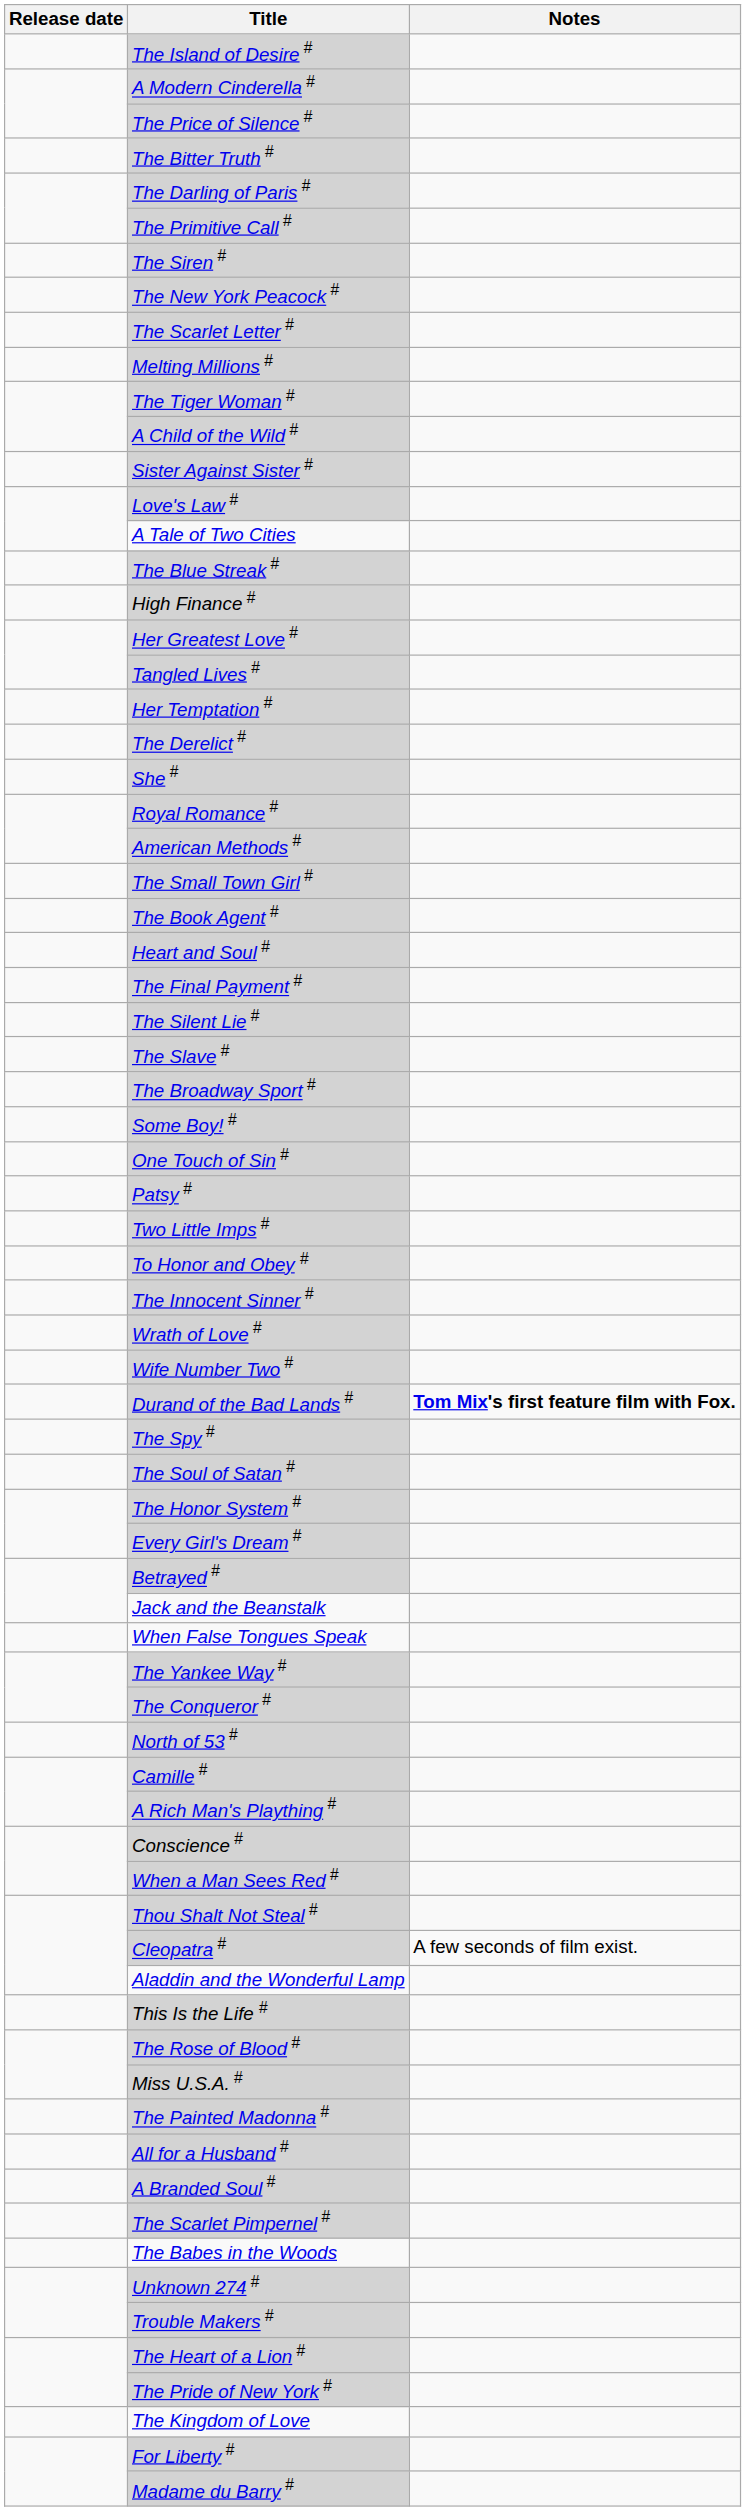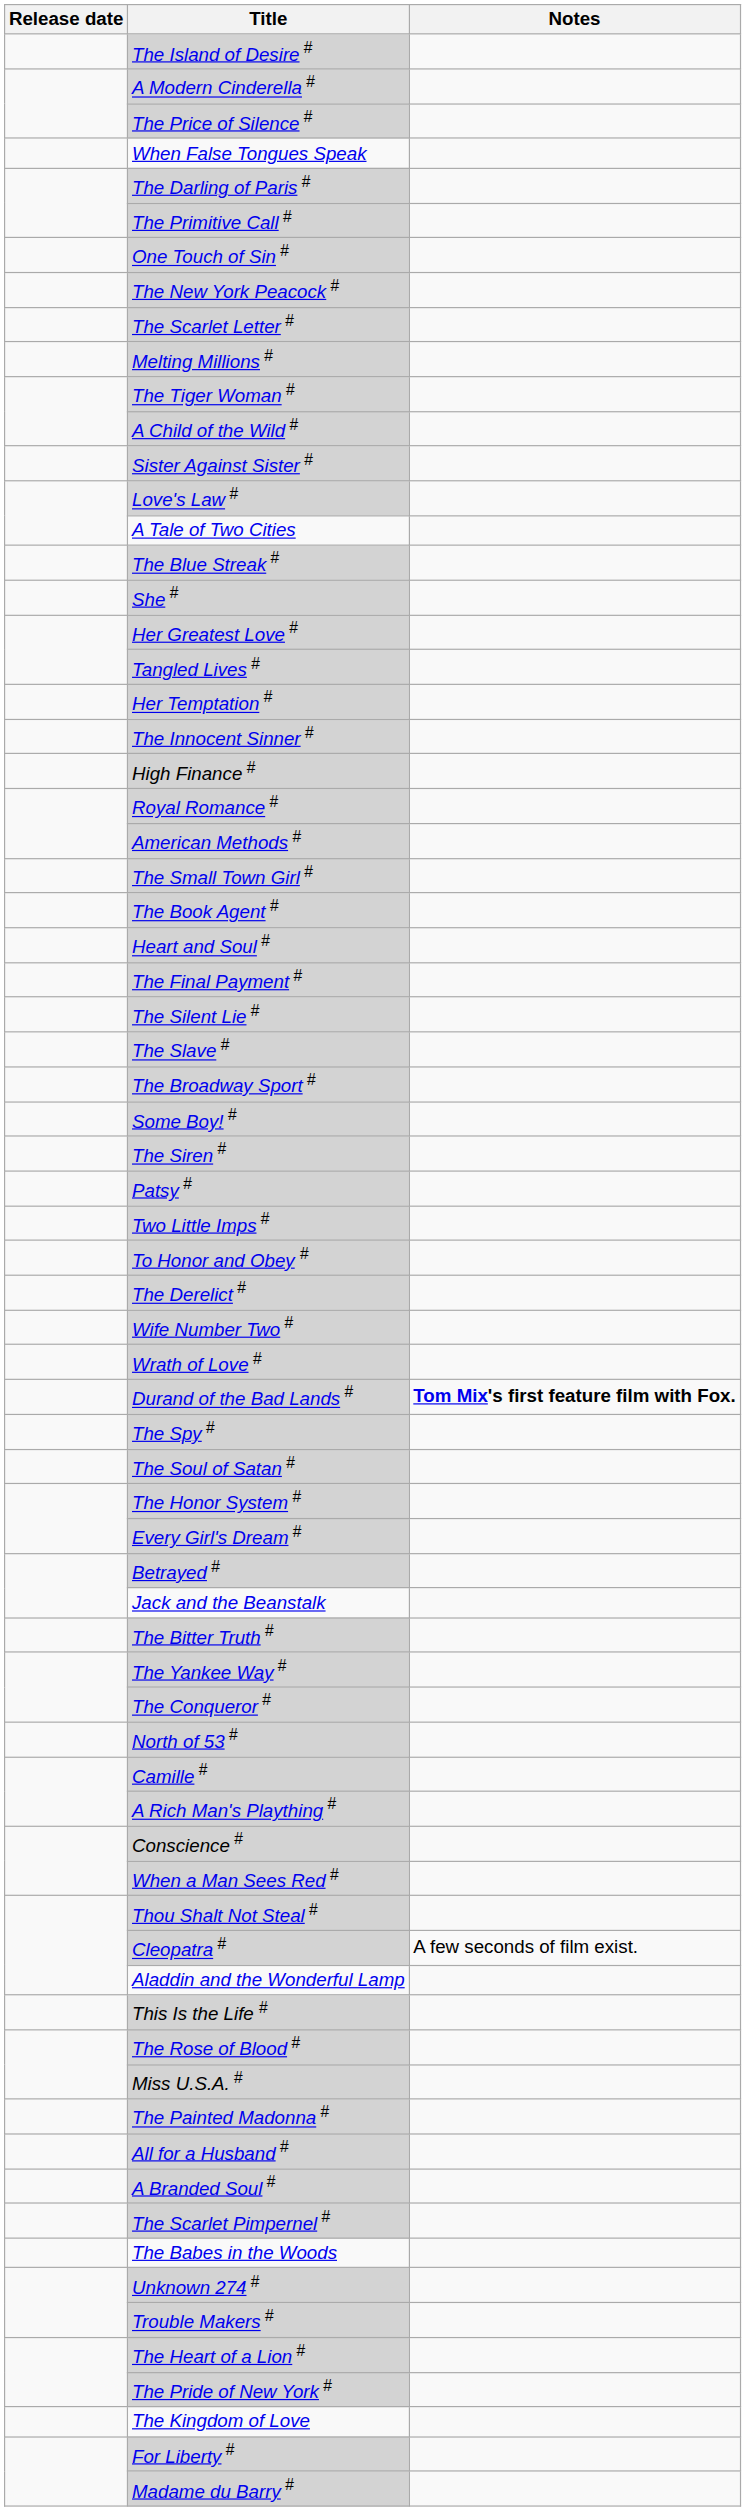 <table class="wikitable sortable">
 <tr>
 <th>Release date</th>
 <th>Title</th>
 <th class="unsortable">Notes</th>
 </tr>
 <tr>
 <td></td>
 <td bgcolor=lightgray><em><a href='#'>The Island of Desire</a></em><sup> #</sup></td>
 <td></td>
 </tr>
 <tr>
 <td rowspan="2"></td>
 <td bgcolor=lightgray><em><a href='#'>A Modern Cinderella</a></em><sup> #</sup></td>
 <td></td>
 </tr>
 <tr>
 <td bgcolor=lightgray><em><a href='#'>The Price of Silence</a></em><sup> #</sup></td>
 <td></td>
 </tr>
 <tr>
 <td></td>
-<td bgcolor=lightgray><em><a href='#'>The Bitter Truth</a></em><sup> #</sup></td>
+<td><em><a href='#'>When False Tongues Speak</a></em></td>
 <td></td>
 </tr>
 <tr>
 <td rowspan="2"></td>
 <td bgcolor=lightgray><em><a href='#'>The Darling of Paris</a></em><sup> #</sup></td>
 <td></td>
 </tr>
 <tr>
 <td bgcolor=lightgray><em><a href='#'>The Primitive Call</a></em><sup> #</sup></td>
 <td></td>
 </tr>
 <tr>
 <td></td>
-<td bgcolor=lightgray><em><a href='#'>The Siren</a></em><sup> #</sup></td>
+<td bgcolor=lightgray><em><a href='#'>One Touch of Sin</a></em><sup> #</sup></td>
 <td></td>
 </tr>
 <tr>
 <td></td>
 <td bgcolor=lightgray><em><a href='#'>The New York Peacock</a></em><sup> #</sup></td>
 <td></td>
 </tr>
 <tr>
 <td></td>
 <td bgcolor=lightgray><em><a href='#'>The Scarlet Letter</a></em><sup> #</sup></td>
 <td></td>
 </tr>
 <tr>
 <td></td>
 <td bgcolor=lightgray><em><a href='#'>Melting Millions</a></em><sup> #</sup></td>
 <td></td>
 </tr>
 <tr>
 <td rowspan="2"></td>
 <td bgcolor=lightgray><em><a href='#'>The Tiger Woman</a></em><sup> #</sup></td>
 <td></td>
 </tr>
 <tr>
 <td bgcolor=lightgray><em><a href='#'>A Child of the Wild</a></em><sup> #</sup></td>
 <td></td>
 </tr>
 <tr>
 <td></td>
 <td bgcolor=lightgray><em><a href='#'>Sister Against Sister</a></em><sup> #</sup></td>
 <td></td>
 </tr>
 <tr>
 <td rowspan="2"></td>
 <td bgcolor=lightgray><em><a href='#'>Love's Law</a></em><sup> #</sup></td>
 <td></td>
 </tr>
 <tr>
 <td><em><a href='#'>A Tale of Two Cities</a></em></td>
 <td></td>
 </tr>
 <tr>
 <td></td>
 <td bgcolor=lightgray><em><a href='#'>The Blue Streak</a></em><sup> #</sup></td>
 <td></td>
 </tr>
 <tr>
 <td></td>
-<td bgcolor=lightgray><em>High Finance</em><sup> #</sup></td>
+<td bgcolor=lightgray><em><a href='#'>She</a></em><sup> #</sup></td>
 <td></td>
 </tr>
 <tr>
 <td rowspan="2"></td>
 <td bgcolor=lightgray><em><a href='#'>Her Greatest Love</a></em><sup> #</sup></td>
 <td></td>
 </tr>
 <tr>
 <td bgcolor=lightgray><em><a href='#'>Tangled Lives</a></em><sup> #</sup></td>
 <td></td>
 </tr>
 <tr>
 <td></td>
 <td bgcolor=lightgray><em><a href='#'>Her Temptation</a></em><sup> #</sup></td>
 <td></td>
 </tr>
 <tr>
 <td></td>
-<td bgcolor=lightgray><em><a href='#'>The Derelict</a></em><sup> #</sup></td>
+<td bgcolor=lightgray><em><a href='#'>The Innocent Sinner</a></em><sup> #</sup></td>
 <td></td>
 </tr>
 <tr>
 <td></td>
-<td bgcolor=lightgray><em><a href='#'>She</a></em><sup> #</sup></td>
+<td bgcolor=lightgray><em>High Finance</em><sup> #</sup></td>
 <td></td>
 </tr>
 <tr>
 <td rowspan="2"></td>
 <td bgcolor=lightgray><em><a href='#'>Royal Romance</a></em><sup> #</sup></td>
 <td></td>
 </tr>
 <tr>
 <td bgcolor=lightgray><em><a href='#'>American Methods</a></em><sup> #</sup></td>
 <td></td>
 </tr>
 <tr>
 <td></td>
 <td bgcolor=lightgray><em><a href='#'>The Small Town Girl</a></em><sup> #</sup></td>
 <td></td>
 </tr>
 <tr>
 <td></td>
 <td bgcolor=lightgray><em><a href='#'>The Book Agent</a></em><sup> #</sup></td>
 <td></td>
 </tr>
 <tr>
 <td></td>
 <td bgcolor=lightgray><em><a href='#'>Heart and Soul</a></em><sup> #</sup></td>
 <td></td>
 </tr>
 <tr>
 <td></td>
 <td bgcolor=lightgray><em><a href='#'>The Final Payment</a></em><sup> #</sup></td>
 <td></td>
 </tr>
 <tr>
 <td></td>
 <td bgcolor=lightgray><em><a href='#'>The Silent Lie</a></em><sup> #</sup></td>
 <td></td>
 </tr>
 <tr>
 <td></td>
 <td bgcolor=lightgray><em><a href='#'>The Slave</a></em><sup> #</sup></td>
 <td></td>
 </tr>
 <tr>
 <td></td>
 <td bgcolor=lightgray><em><a href='#'>The Broadway Sport</a></em><sup> #</sup></td>
 <td></td>
 </tr>
 <tr>
 <td></td>
 <td bgcolor=lightgray><em><a href='#'>Some Boy!</a></em><sup> #</sup></td>
 <td></td>
 </tr>
 <tr>
 <td></td>
-<td bgcolor=lightgray><em><a href='#'>One Touch of Sin</a></em><sup> #</sup></td>
+<td bgcolor=lightgray><em><a href='#'>The Siren</a></em><sup> #</sup></td>
 <td></td>
 </tr>
 <tr>
 <td></td>
 <td bgcolor=lightgray><em><a href='#'>Patsy</a></em><sup> #</sup></td>
 <td></td>
 </tr>
 <tr>
 <td></td>
 <td bgcolor=lightgray><em><a href='#'>Two Little Imps</a></em><sup> #</sup></td>
 <td></td>
 </tr>
 <tr>
 <td></td>
 <td bgcolor=lightgray><em><a href='#'>To Honor and Obey</a></em> <sup> #</sup></td>
 <td></td>
 </tr>
 <tr>
 <td></td>
-<td bgcolor=lightgray><em><a href='#'>The Innocent Sinner</a></em><sup> #</sup></td>
+<td bgcolor=lightgray><em><a href='#'>The Derelict</a></em><sup> #</sup></td>
+<td></td>
+</tr>
+<tr>
+<td></td>
+<td bgcolor=lightgray><em><a href='#'>Wife Number Two</a></em><sup> #</sup></td>
 <td></td>
 </tr>
 <tr>
 <td></td>
 <td bgcolor=lightgray><em><a href='#'>Wrath of Love</a></em><sup> #</sup></td>
-<td></td>
-</tr>
-<tr>
-<td></td>
-<td bgcolor=lightgray><em><a href='#'>Wife Number Two</a></em><sup> #</sup></td>
 <td></td>
 </tr>
 <tr>
 <td></td>
 <td bgcolor=lightgray><em><a href='#'>Durand of the Bad Lands</a></em><sup> #</sup></td>
 <td><strong><a href='#'>Tom Mix</a>'s first feature film with Fox.</strong></td>
 </tr>
 <tr>
 <td></td>
 <td bgcolor=lightgray><em><a href='#'>The Spy</a></em><sup> #</sup></td>
 <td></td>
 </tr>
 <tr>
 <td></td>
 <td bgcolor=lightgray><em><a href='#'>The Soul of Satan</a></em><sup> #</sup></td>
 <td></td>
 </tr>
 <tr>
 <td rowspan="2"></td>
 <td bgcolor=lightgray><em><a href='#'>The Honor System</a></em><sup> #</sup></td>
 <td></td>
 </tr>
 <tr>
 <td bgcolor=lightgray><em><a href='#'>Every Girl's Dream</a></em><sup> #</sup></td>
 <td></td>
 </tr>
 <tr>
 <td rowspan="2"></td>
 <td bgcolor=lightgray><em><a href='#'>Betrayed</a></em><sup> #</sup></td>
 <td></td>
 </tr>
 <tr>
 <td><em><a href='#'>Jack and the Beanstalk</a></em></td>
 <td></td>
 </tr>
 <tr>
 <td></td>
-<td><em><a href='#'>When False Tongues Speak</a></em></td>
+<td bgcolor=lightgray><em><a href='#'>The Bitter Truth</a></em><sup> #</sup></td>
 <td></td>
 </tr>
 <tr>
 <td rowspan="2"></td>
 <td bgcolor=lightgray><em><a href='#'>The Yankee Way</a></em><sup> #</sup></td>
 <td></td>
 </tr>
 <tr>
 <td bgcolor=lightgray><em><a href='#'>The Conqueror</a></em><sup> #</sup></td>
 <td></td>
 </tr>
 <tr>
 <td></td>
 <td bgcolor=lightgray><em><a href='#'>North of 53</a></em><sup> #</sup></td>
 <td></td>
 </tr>
 <tr>
 <td rowspan="2"></td>
 <td bgcolor=lightgray><em><a href='#'>Camille</a></em><sup> #</sup></td>
 <td></td>
 </tr>
 <tr>
 <td bgcolor=lightgray><em><a href='#'>A Rich Man's Plaything</a></em><sup> #</sup></td>
 <td></td>
 </tr>
 <tr>
 <td rowspan="2"></td>
 <td bgcolor=lightgray><em>Conscience</em><sup> #</sup></td>
 <td></td>
 </tr>
 <tr>
 <td bgcolor=lightgray><em><a href='#'>When a Man Sees Red</a></em><sup> #</sup></td>
 <td></td>
 </tr>
 <tr>
 <td rowspan="3"></td>
 <td bgcolor=lightgray><em><a href='#'>Thou Shalt Not Steal</a></em><sup> #</sup></td>
 <td></td>
 </tr>
 <tr>
 <td bgcolor=lightgray><em><a href='#'>Cleopatra</a></em><sup> #</sup></td>
 <td>A few seconds of film exist.</td>
 </tr>
 <tr>
 <td><em><a href='#'>Aladdin and the Wonderful Lamp</a></em></td>
 <td></td>
 </tr>
 <tr>
 <td></td>
 <td bgcolor=lightgray><em>This Is the Life</em> <sup> #</sup></td>
 <td></td>
 </tr>
 <tr>
 <td rowspan="2"></td>
 <td bgcolor=lightgray><em><a href='#'>The Rose of Blood</a></em><sup> #</sup></td>
 <td></td>
 </tr>
 <tr>
 <td bgcolor=lightgray><em>Miss U.S.A.</em><sup> #</sup></td>
 <td></td>
 </tr>
 <tr>
 <td></td>
 <td bgcolor=lightgray><em><a href='#'>The Painted Madonna</a></em><sup> #</sup></td>
 <td></td>
 </tr>
 <tr>
 <td></td>
 <td bgcolor=lightgray><em><a href='#'>All for a Husband</a></em><sup> #</sup></td>
 <td></td>
 </tr>
 <tr>
 <td></td>
 <td bgcolor=lightgray><em><a href='#'>A Branded Soul</a></em><sup> #</sup></td>
 <td></td>
 </tr>
 <tr>
 <td></td>
 <td bgcolor=lightgray><em><a href='#'>The Scarlet Pimpernel</a></em><sup> #</sup></td>
 <td></td>
 </tr>
 <tr>
 <td></td>
 <td><em><a href='#'>The Babes in the Woods</a></em></td>
 <td></td>
 </tr>
 <tr>
 <td rowspan="2"></td>
 <td bgcolor=lightgray><em><a href='#'>Unknown 274</a></em><sup> #</sup></td>
 <td></td>
 </tr>
 <tr>
 <td bgcolor=lightgray><em><a href='#'>Trouble Makers</a></em><sup> #</sup></td>
 <td></td>
 </tr>
 <tr>
 <td rowspan="2"></td>
 <td bgcolor=lightgray><em><a href='#'>The Heart of a Lion</a></em><sup> #</sup></td>
 <td></td>
 </tr>
 <tr>
 <td bgcolor=lightgray><em><a href='#'>The Pride of New York</a></em><sup> #</sup></td>
 <td></td>
 </tr>
 <tr>
 <td></td>
 <td><em><a href='#'>The Kingdom of Love</a></em></td>
 <td></td>
 </tr>
 <tr>
 <td rowspan="2"></td>
 <td bgcolor=lightgray><em><a href='#'>For Liberty</a></em><sup> #</sup></td>
 <td></td>
 </tr>
 <tr>
 <td bgcolor=lightgray><em><a href='#'>Madame du Barry</a></em><sup> #</sup></td>
 <td></td>
 </tr>
 </table>
